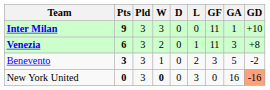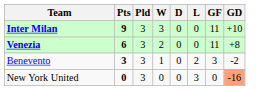 <table class=wikitable style="text-align:center">
 <tr>
 <th width=165>Team</th>
 <th width=20>Pts</th>
 <th width=20>Pld</th>
 <th width=20>W</th>
 <th width=20>D</th>
 <th width=20>L</th>
 <th width=20>GF</th>
-<th width=20>GA</th>
 <th width=20>GD</th>
 </tr>
 <tr style="background:#ccffcc">
 <td style="text-align:left"><strong> <a href='#'>Inter Milan</a></strong></td>
 <td><strong>9</strong></td>
 <td>3</td>
 <td>3</td>
 <td>0</td>
 <td>0</td>
 <td>11</td>
-<td>1</td>
 <td>+10</td>
 </tr>
 <tr style="background:#ccffcc">
 <td style="text-align:left"><strong> <a href='#'>Venezia</a></strong></td>
 <td><strong>6</strong></td>
 <td>3</td>
 <td>2</td>
 <td>0</td>
-<td>1</td>
+<td>0</td>
 <td>11</td>
-<td>3</td>
 <td>+8</td>
 </tr>
 <tr>
 <td style="text-align:left"> <a href='#'>Benevento</a></td>
 <td><strong>3</strong></td>
 <td>3</td>
 <td>1</td>
 <td>0</td>
 <td>2</td>
 <td>3</td>
-<td>5</td>
 <td>-2</td>
 </tr>
 <tr>
 <td style="text-align:left"> New York United</td>
 <td><strong>0</strong></td>
 <td>3</td>
-<td><strong>0</strong></td>
+<td>0</td>
 <td>0</td>
 <td>3</td>
 <td>0</td>
-<td>16</td>
 <td style="background: lightsalmon;">-16</td>
 </tr>
 </table>
